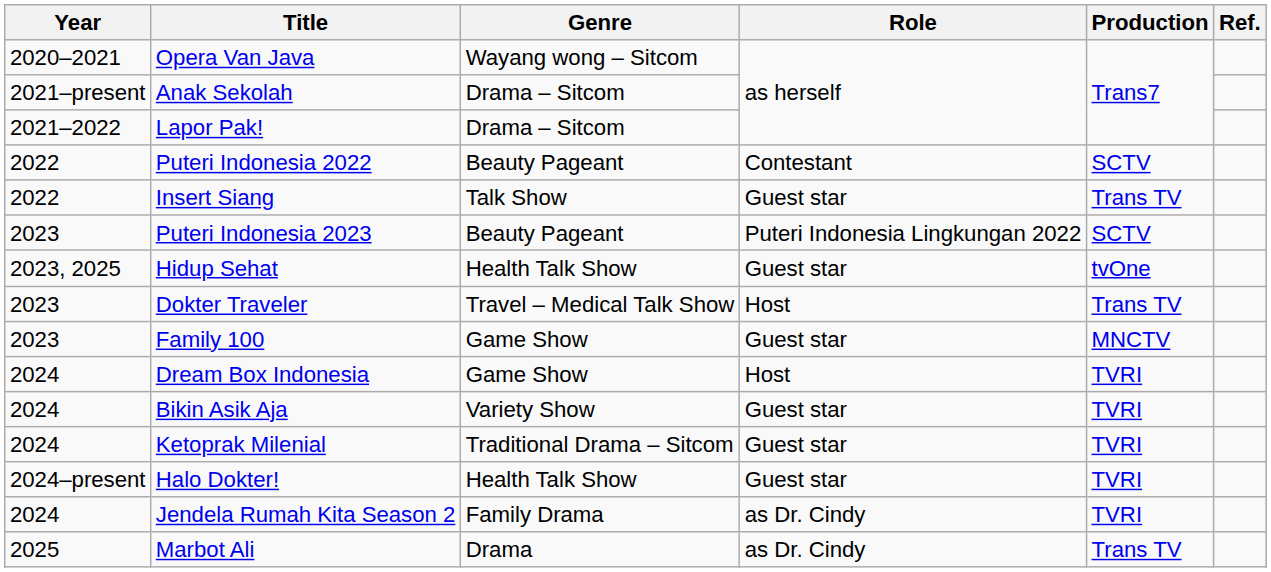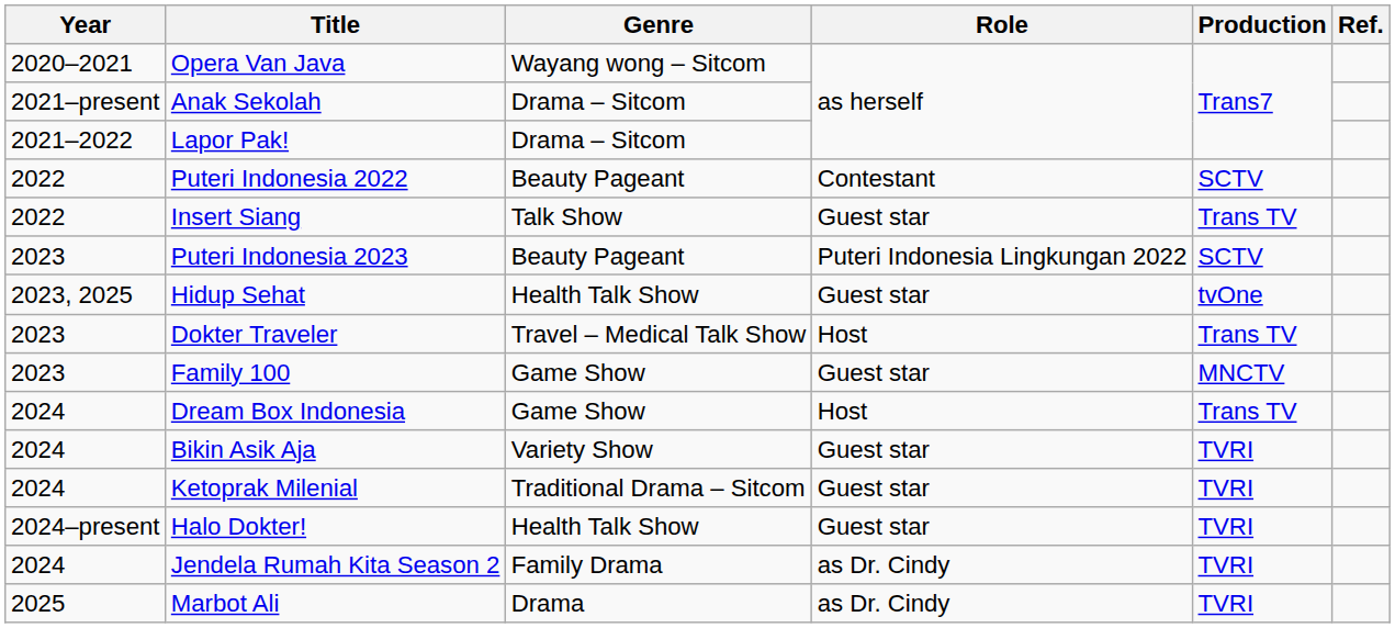 <table class="wikitable" style="font-size: 95%;">
 <tr>
 <th>Year</th>
 <th>Title</th>
 <th>Genre</th>
 <th>Role</th>
 <th>Production</th>
 <th>Ref.</th>
 </tr>
 <tr>
 <td>2020–2021</td>
 <td><a href='#'>Opera Van Java</a></td>
 <td>Wayang wong – Sitcom</td>
 <td rowspan="3">as herself</td>
 <td rowspan="3"><a href='#'>Trans7</a></td>
 <td></td>
 </tr>
 <tr>
 <td>2021–present</td>
 <td><a href='#'>Anak Sekolah</a></td>
 <td>Drama – Sitcom</td>
 <td></td>
 </tr>
 <tr>
 <td>2021–2022</td>
 <td><a href='#'>Lapor Pak!</a></td>
 <td>Drama – Sitcom</td>
 <td></td>
 </tr>
 <tr>
 <td>2022</td>
 <td><a href='#'>Puteri Indonesia 2022</a></td>
 <td>Beauty Pageant</td>
 <td>Contestant</td>
 <td><a href='#'>SCTV</a></td>
 <td></td>
 </tr>
 <tr>
 <td>2022</td>
 <td><a href='#'>Insert Siang</a></td>
 <td>Talk Show</td>
 <td>Guest star</td>
 <td><a href='#'>Trans TV</a></td>
 <td></td>
 </tr>
 <tr>
 <td>2023</td>
 <td><a href='#'>Puteri Indonesia 2023</a></td>
 <td>Beauty Pageant</td>
 <td>Puteri Indonesia Lingkungan 2022</td>
 <td><a href='#'>SCTV</a></td>
 <td></td>
 </tr>
 <tr>
 <td>2023, 2025</td>
 <td><a href='#'>Hidup Sehat</a></td>
 <td>Health Talk Show</td>
 <td>Guest star</td>
 <td><a href='#'>tvOne</a></td>
 <td></td>
 </tr>
 <tr>
 <td>2023</td>
 <td><a href='#'>Dokter Traveler</a></td>
 <td>Travel – Medical Talk Show</td>
 <td>Host</td>
 <td><a href='#'>Trans TV</a></td>
 <td></td>
 </tr>
 <tr>
 <td>2023</td>
 <td><a href='#'>Family 100</a></td>
 <td>Game Show</td>
 <td>Guest star</td>
 <td><a href='#'>MNCTV</a></td>
 <td></td>
 </tr>
 <tr>
 <td>2024</td>
 <td><a href='#'>Dream Box Indonesia</a></td>
 <td>Game Show</td>
 <td>Host</td>
-<td><a href='#'>TVRI</a></td>
+<td><a href='#'>Trans TV</a></td>
 <td></td>
 </tr>
 <tr>
 <td>2024</td>
 <td><a href='#'>Bikin Asik Aja</a></td>
 <td>Variety Show</td>
 <td>Guest star</td>
 <td><a href='#'>TVRI</a></td>
 <td></td>
 </tr>
 <tr>
 <td>2024</td>
 <td><a href='#'>Ketoprak Milenial</a></td>
 <td>Traditional Drama – Sitcom</td>
 <td>Guest star</td>
 <td><a href='#'>TVRI</a></td>
 <td></td>
 </tr>
 <tr>
 <td>2024–present</td>
 <td><a href='#'>Halo Dokter!</a></td>
 <td>Health Talk Show</td>
 <td>Guest star</td>
 <td><a href='#'>TVRI</a></td>
 <td></td>
 </tr>
 <tr>
 <td>2024</td>
 <td><a href='#'>Jendela Rumah Kita Season 2</a></td>
 <td>Family Drama</td>
 <td>as Dr. Cindy</td>
 <td><a href='#'>TVRI</a></td>
 <td></td>
 </tr>
 <tr>
 <td>2025</td>
 <td><a href='#'>Marbot Ali</a></td>
 <td>Drama</td>
 <td>as Dr. Cindy</td>
-<td><a href='#'>Trans TV</a></td>
+<td><a href='#'>TVRI</a></td>
 <td></td>
 </tr>
 </table>
